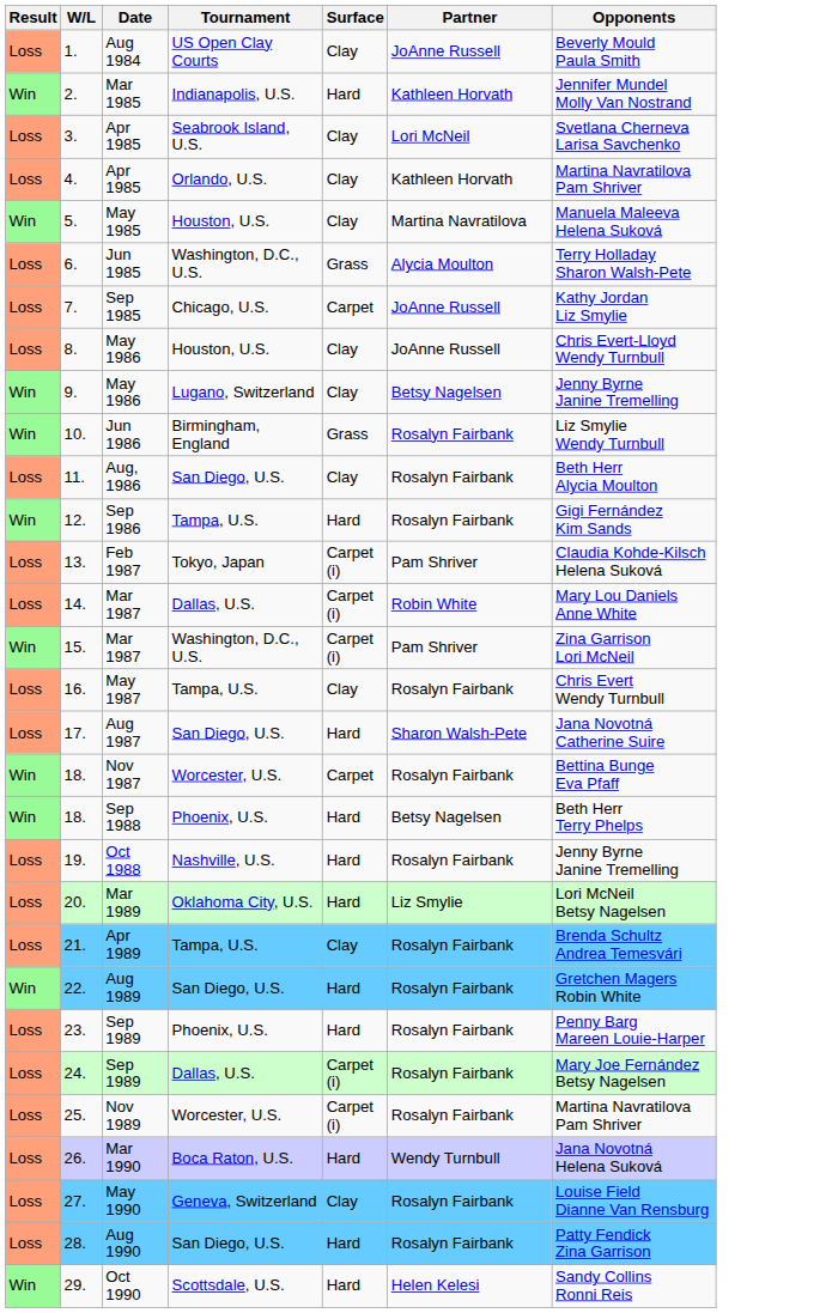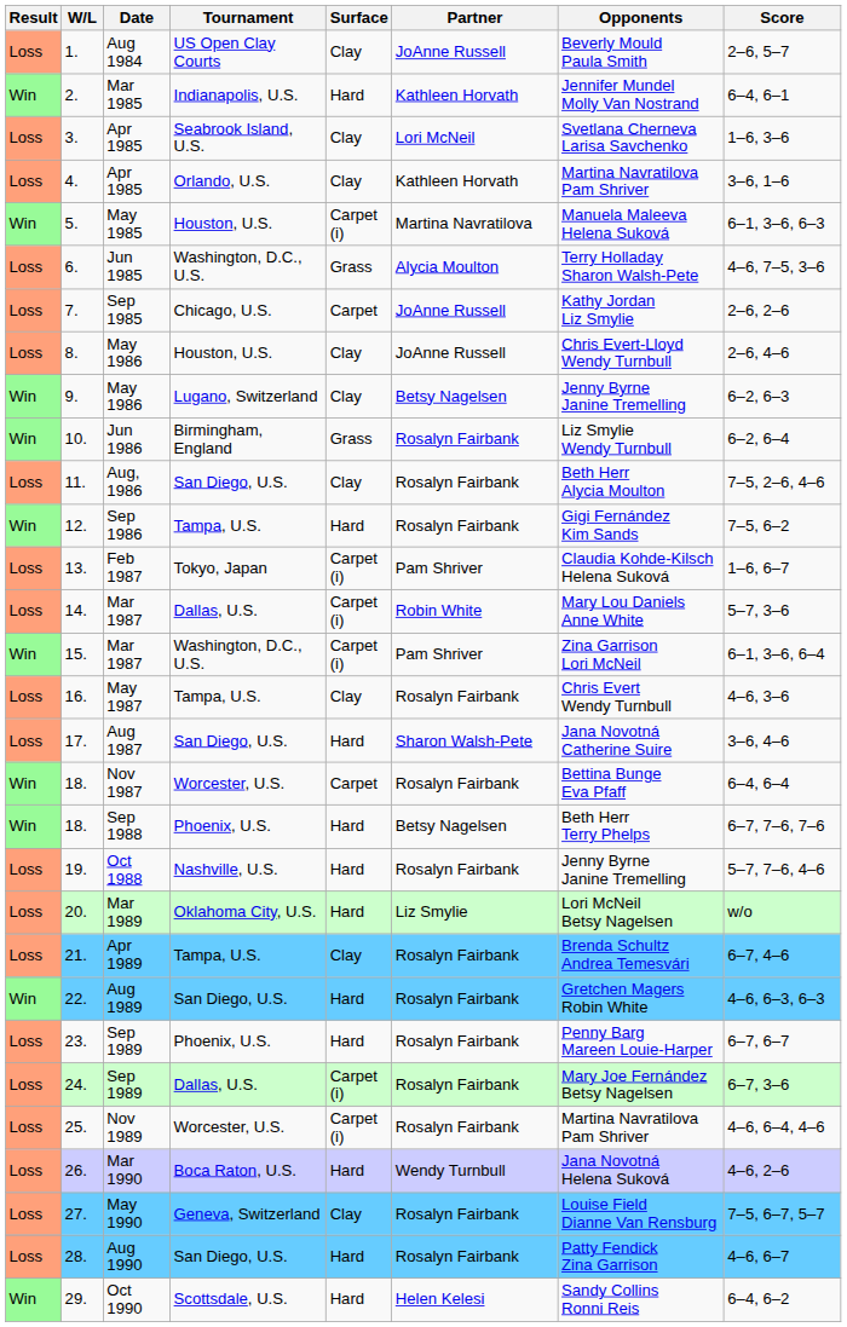 <table class="sortable wikitable">
 <tr>
 <th style="width:40px">Result</th>
 <th style="width:35px" class="unsortable">W/L</th>
 <th style="width:60px">Date</th>
 <th style="width:150px">Tournament</th>
 <th style="width:55px">Surface</th>
 <th style="width:160px">Partner</th>
 <th style="width:160px">Opponents</th>
+<th style="width:110px" class="unsortable">Score</th>
 </tr>
 <tr>
 <td style="background:#ffa07a;">Loss</td>
 <td>1.</td>
 <td>Aug 1984</td>
 <td><a href='#'>US Open Clay Courts</a></td>
 <td>Clay</td>
 <td> <a href='#'>JoAnne Russell</a></td>
 <td> <a href='#'>Beverly Mould</a> <br>  <a href='#'>Paula Smith</a></td>
+<td>2–6, 5–7</td>
 </tr>
 <tr>
 <td style="background:#98fb98;">Win</td>
 <td>2.</td>
 <td>Mar 1985</td>
 <td><a href='#'>Indianapolis</a>, U.S.</td>
 <td>Hard</td>
 <td> <a href='#'>Kathleen Horvath</a></td>
 <td> <a href='#'>Jennifer Mundel</a> <br>  <a href='#'>Molly Van Nostrand</a></td>
+<td>6–4, 6–1</td>
 </tr>
 <tr>
 <td style="background:#ffa07a;">Loss</td>
 <td>3.</td>
 <td>Apr 1985</td>
 <td><a href='#'>Seabrook Island</a>, U.S.</td>
 <td>Clay</td>
 <td> <a href='#'>Lori McNeil</a></td>
 <td> <a href='#'>Svetlana Cherneva</a> <br>  <a href='#'>Larisa Savchenko</a></td>
+<td>1–6, 3–6</td>
 </tr>
 <tr>
 <td style="background:#ffa07a;">Loss</td>
 <td>4.</td>
 <td>Apr 1985</td>
 <td><a href='#'>Orlando</a>, U.S.</td>
 <td>Clay</td>
 <td> Kathleen Horvath</td>
 <td> <a href='#'>Martina Navratilova</a> <br>  <a href='#'>Pam Shriver</a></td>
+<td>3–6, 1–6</td>
 </tr>
 <tr bgcolor=>
 <td style="background:#98fb98;">Win</td>
 <td>5.</td>
 <td>May 1985</td>
 <td><a href='#'>Houston</a>, U.S.</td>
-<td>Clay</td>
+<td>Carpet (i)</td>
 <td> Martina Navratilova</td>
 <td> <a href='#'>Manuela Maleeva</a> <br>  <a href='#'>Helena Suková</a></td>
+<td>6–1, 3–6, 6–3</td>
 </tr>
 <tr>
 <td style="background:#ffa07a;">Loss</td>
 <td>6.</td>
 <td>Jun 1985</td>
 <td>Washington, D.C., U.S.</td>
 <td>Grass</td>
 <td> <a href='#'>Alycia Moulton</a></td>
 <td> <a href='#'>Terry Holladay</a> <br>  <a href='#'>Sharon Walsh-Pete</a></td>
+<td>4–6, 7–5, 3–6</td>
 </tr>
 <tr>
 <td style="background:#ffa07a;">Loss</td>
 <td>7.</td>
 <td>Sep 1985</td>
 <td>Chicago, U.S.</td>
 <td>Carpet</td>
 <td> <a href='#'>JoAnne Russell</a></td>
 <td> <a href='#'>Kathy Jordan</a> <br>  <a href='#'>Liz Smylie</a></td>
+<td>2–6, 2–6</td>
 </tr>
 <tr bgcolor=>
 <td style="background:#ffa07a;">Loss</td>
 <td>8.</td>
 <td>May 1986</td>
 <td>Houston, U.S.</td>
 <td>Clay</td>
 <td> JoAnne Russell</td>
 <td> <a href='#'>Chris Evert-Lloyd</a> <br>  <a href='#'>Wendy Turnbull</a></td>
+<td>2–6, 4–6</td>
 </tr>
 <tr>
 <td style="background:#98fb98;">Win</td>
 <td>9.</td>
 <td>May 1986</td>
 <td><a href='#'>Lugano</a>, Switzerland</td>
 <td>Clay</td>
 <td> <a href='#'>Betsy Nagelsen</a></td>
 <td> <a href='#'>Jenny Byrne</a> <br>  <a href='#'>Janine Tremelling</a></td>
+<td>6–2, 6–3</td>
 </tr>
 <tr>
 <td style="background:#98fb98;">Win</td>
 <td>10.</td>
 <td>Jun 1986</td>
 <td>Birmingham, England</td>
 <td>Grass</td>
 <td> <a href='#'>Rosalyn Fairbank</a></td>
 <td> Liz Smylie <br>  <a href='#'>Wendy Turnbull</a></td>
+<td>6–2, 6–4</td>
 </tr>
 <tr>
 <td style="background:#ffa07a;">Loss</td>
 <td>11.</td>
 <td>Aug, 1986</td>
 <td><a href='#'>San Diego</a>, U.S.</td>
 <td>Clay</td>
 <td> Rosalyn Fairbank</td>
 <td> <a href='#'>Beth Herr</a> <br>  <a href='#'>Alycia Moulton</a></td>
+<td>7–5, 2–6, 4–6</td>
 </tr>
 <tr>
 <td style="background:#98fb98;">Win</td>
 <td>12.</td>
 <td>Sep 1986</td>
 <td><a href='#'>Tampa</a>, U.S.</td>
 <td>Hard</td>
 <td> Rosalyn Fairbank</td>
 <td> <a href='#'>Gigi Fernández</a> <br>  <a href='#'>Kim Sands</a></td>
+<td>7–5, 6–2</td>
 </tr>
 <tr>
 <td style="background:#ffa07a;">Loss</td>
 <td>13.</td>
 <td>Feb 1987</td>
 <td>Tokyo, Japan</td>
 <td>Carpet (i)</td>
 <td> Pam Shriver</td>
 <td> <a href='#'>Claudia Kohde-Kilsch</a> <br>  Helena Suková</td>
+<td>1–6, 6–7</td>
 </tr>
 <tr>
 <td style="background:#ffa07a;">Loss</td>
 <td>14.</td>
 <td>Mar 1987</td>
 <td><a href='#'>Dallas</a>, U.S.</td>
 <td>Carpet (i)</td>
 <td> <a href='#'>Robin White</a></td>
 <td> <a href='#'>Mary Lou Daniels</a> <br>  <a href='#'>Anne White</a></td>
+<td>5–7, 3–6</td>
 </tr>
 <tr>
 <td style="background:#98fb98;">Win</td>
 <td>15.</td>
 <td>Mar 1987</td>
 <td>Washington, D.C., U.S.</td>
 <td>Carpet (i)</td>
 <td> Pam Shriver</td>
 <td> <a href='#'>Zina Garrison</a> <br>  <a href='#'>Lori McNeil</a></td>
+<td>6–1, 3–6, 6–4</td>
 </tr>
 <tr>
 <td style="background:#ffa07a;">Loss</td>
 <td>16.</td>
 <td>May 1987</td>
 <td>Tampa, U.S.</td>
 <td>Clay</td>
 <td> Rosalyn Fairbank</td>
 <td> <a href='#'>Chris Evert</a> <br>  Wendy Turnbull</td>
+<td>4–6, 3–6</td>
 </tr>
 <tr>
 <td style="background:#ffa07a;">Loss</td>
 <td>17.</td>
 <td>Aug 1987</td>
 <td><a href='#'>San Diego</a>, U.S.</td>
 <td>Hard</td>
 <td> <a href='#'>Sharon Walsh-Pete</a></td>
 <td> <a href='#'>Jana Novotná</a> <br>  <a href='#'>Catherine Suire</a></td>
+<td>3–6, 4–6</td>
 </tr>
 <tr>
 <td style="background:#98fb98;">Win</td>
 <td>18.</td>
 <td>Nov 1987</td>
 <td><a href='#'>Worcester</a>, U.S.</td>
 <td>Carpet</td>
 <td> Rosalyn Fairbank</td>
 <td> <a href='#'>Bettina Bunge</a> <br>  <a href='#'>Eva Pfaff</a></td>
+<td>6–4, 6–4</td>
 </tr>
 <tr>
 <td style="background:#98fb98;">Win</td>
 <td>18.</td>
 <td>Sep 1988</td>
 <td><a href='#'>Phoenix</a>, U.S.</td>
 <td>Hard</td>
 <td> Betsy Nagelsen</td>
 <td> Beth Herr <br>  <a href='#'>Terry Phelps</a></td>
+<td>6–7, 7–6, 7–6</td>
 </tr>
 <tr>
 <td style="background:#ffa07a;">Loss</td>
 <td>19.</td>
 <td><a href='#'>Oct 1988</a></td>
 <td><a href='#'>Nashville</a>, U.S.</td>
 <td>Hard</td>
 <td> Rosalyn Fairbank</td>
 <td> Jenny Byrne <br>  Janine Tremelling</td>
+<td>5–7, 7–6, 4–6</td>
 </tr>
 <tr bgcolor="CCFFCC">
 <td style="background:#ffa07a;">Loss</td>
 <td>20.</td>
 <td>Mar 1989</td>
 <td><a href='#'>Oklahoma City</a>, U.S.</td>
 <td>Hard</td>
 <td> Liz Smylie</td>
 <td> Lori McNeil <br>  Betsy Nagelsen</td>
+<td>w/o</td>
 </tr>
 <tr bgcolor="66CCFF">
 <td style="background:#ffa07a;">Loss</td>
 <td>21.</td>
 <td>Apr 1989</td>
 <td>Tampa, U.S.</td>
 <td>Clay</td>
 <td> Rosalyn Fairbank</td>
 <td> <a href='#'>Brenda Schultz</a> <br>  <a href='#'>Andrea Temesvári</a></td>
+<td>6–7, 4–6</td>
 </tr>
 <tr bgcolor="66CCFF">
 <td style="background:#98fb98;">Win</td>
 <td>22.</td>
 <td>Aug 1989</td>
 <td>San Diego, U.S.</td>
 <td>Hard</td>
 <td> Rosalyn Fairbank</td>
 <td> <a href='#'>Gretchen Magers</a> <br>  Robin White</td>
+<td>4–6, 6–3, 6–3</td>
 </tr>
 <tr>
 <td style="background:#ffa07a;">Loss</td>
 <td>23.</td>
 <td>Sep 1989</td>
 <td>Phoenix, U.S.</td>
 <td>Hard</td>
 <td> Rosalyn Fairbank</td>
 <td> <a href='#'>Penny Barg</a> <br>  <a href='#'>Mareen Louie-Harper</a></td>
+<td>6–7, 6–7</td>
 </tr>
 <tr bgcolor="CCFFCC">
 <td style="background:#ffa07a;">Loss</td>
 <td>24.</td>
 <td>Sep 1989</td>
 <td><a href='#'>Dallas</a>, U.S.</td>
 <td>Carpet (i)</td>
 <td> Rosalyn Fairbank</td>
 <td> <a href='#'>Mary Joe Fernández</a> <br>  Betsy Nagelsen</td>
+<td>6–7, 3–6</td>
 </tr>
 <tr>
 <td style="background:#ffa07a;">Loss</td>
 <td>25.</td>
 <td>Nov 1989</td>
 <td>Worcester, U.S.</td>
 <td>Carpet (i)</td>
 <td> Rosalyn Fairbank</td>
 <td> Martina Navratilova <br>  Pam Shriver</td>
+<td>4–6, 6–4, 4–6</td>
 </tr>
 <tr bgcolor="ccccff">
 <td style="background:#ffa07a;">Loss</td>
 <td>26.</td>
 <td>Mar 1990</td>
 <td><a href='#'>Boca Raton</a>, U.S.</td>
 <td>Hard</td>
 <td> Wendy Turnbull</td>
 <td> <a href='#'>Jana Novotná</a> <br>  Helena Suková</td>
+<td>4–6, 2–6</td>
 </tr>
 <tr bgcolor="66CCFF">
 <td style="background:#ffa07a;">Loss</td>
 <td>27.</td>
 <td>May 1990</td>
 <td><a href='#'>Geneva</a>, Switzerland</td>
 <td>Clay</td>
 <td> Rosalyn Fairbank</td>
 <td> <a href='#'>Louise Field</a> <br>  <a href='#'>Dianne Van Rensburg</a></td>
+<td>7–5, 6–7, 5–7</td>
 </tr>
 <tr bgcolor="66CCFF">
 <td style="background:#ffa07a;">Loss</td>
 <td>28.</td>
 <td>Aug 1990</td>
 <td>San Diego, U.S.</td>
 <td>Hard</td>
 <td> Rosalyn Fairbank</td>
 <td> <a href='#'>Patty Fendick</a> <br>  <a href='#'>Zina Garrison</a></td>
+<td>4–6, 6–7</td>
 </tr>
 <tr>
 <td style="background:#98fb98;">Win</td>
 <td>29.</td>
 <td>Oct 1990</td>
 <td><a href='#'>Scottsdale</a>, U.S.</td>
 <td>Hard</td>
 <td> <a href='#'>Helen Kelesi</a></td>
 <td> <a href='#'>Sandy Collins</a> <br>  <a href='#'>Ronni Reis</a></td>
+<td>6–4, 6–2</td>
 </tr>
 </table>
